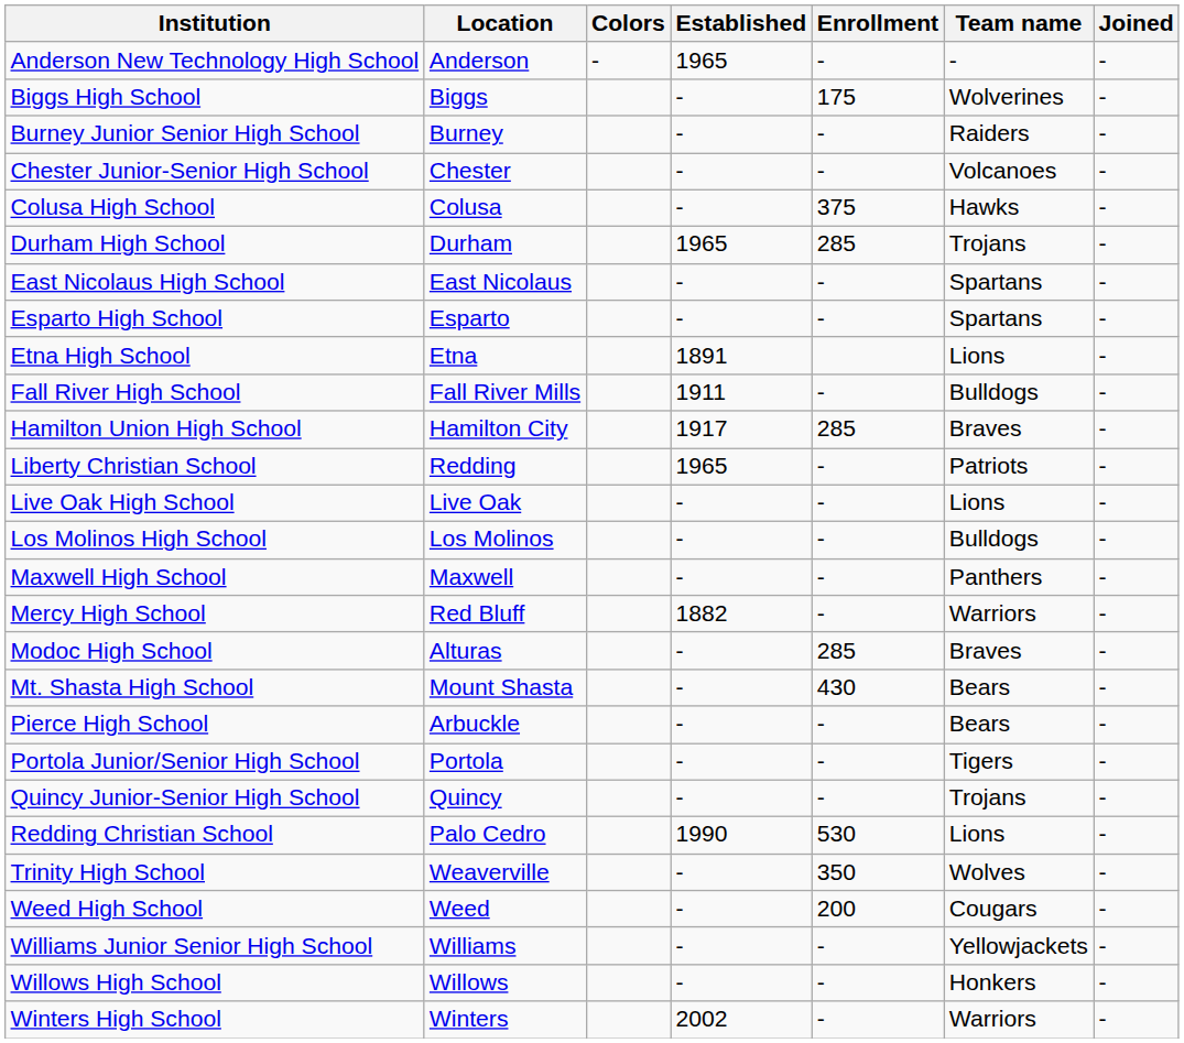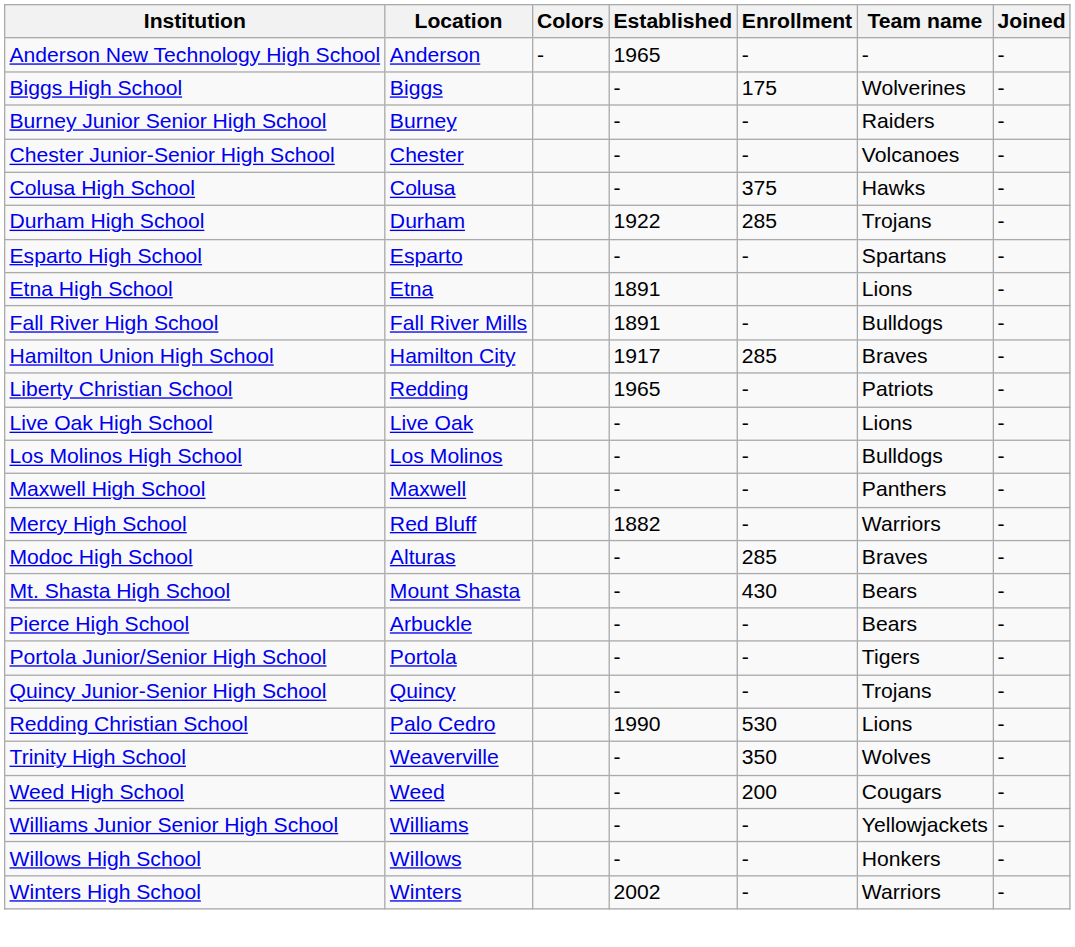 <table class="wikitable">
 <tr>
 <th>Institution</th>
 <th>Location</th>
 <th>Colors</th>
 <th>Established</th>
 <th>Enrollment</th>
 <th>Team name</th>
 <th>Joined</th>
 </tr>
 <tr>
 <td><a href='#'>Anderson New Technology High School</a></td>
 <td><a href='#'>Anderson</a></td>
 <td>-</td>
 <td>1965</td>
 <td>-</td>
 <td>-</td>
 <td>-</td>
 </tr>
 <tr>
 <td><a href='#'>Biggs High School</a></td>
 <td><a href='#'>Biggs</a></td>
 <td></td>
 <td>-</td>
 <td>175</td>
 <td>Wolverines</td>
 <td>-</td>
 </tr>
 <tr>
 <td><a href='#'>Burney Junior Senior High School</a></td>
 <td><a href='#'>Burney</a></td>
 <td></td>
 <td>-</td>
 <td>-</td>
 <td>Raiders</td>
 <td>-</td>
 </tr>
 <tr>
 <td><a href='#'>Chester Junior-Senior High School</a></td>
 <td><a href='#'>Chester</a></td>
 <td></td>
 <td>-</td>
 <td>-</td>
 <td>Volcanoes</td>
 <td>-</td>
 </tr>
 <tr>
 <td><a href='#'>Colusa High School</a></td>
 <td><a href='#'>Colusa</a></td>
 <td></td>
 <td>-</td>
 <td>375</td>
 <td>Hawks</td>
 <td>-</td>
 </tr>
 <tr>
 <td><a href='#'>Durham High School</a></td>
 <td><a href='#'>Durham</a></td>
 <td></td>
-<td>1965</td>
+<td>1922</td>
 <td>285</td>
 <td>Trojans</td>
-<td>-</td>
-</tr>
-<tr>
-<td><a href='#'>East Nicolaus High School</a></td>
-<td><a href='#'>East Nicolaus</a></td>
-<td></td>
-<td>-</td>
-<td>-</td>
-<td>Spartans</td>
 <td>-</td>
 </tr>
 <tr>
 <td><a href='#'>Esparto High School</a></td>
 <td><a href='#'>Esparto</a></td>
 <td></td>
 <td>-</td>
 <td>-</td>
 <td>Spartans</td>
 <td>-</td>
 </tr>
 <tr>
 <td><a href='#'>Etna High School</a></td>
 <td><a href='#'>Etna</a></td>
 <td></td>
 <td>1891</td>
 <td></td>
 <td>Lions</td>
 <td>-</td>
 </tr>
 <tr>
 <td><a href='#'>Fall River High School</a></td>
 <td><a href='#'>Fall River Mills</a></td>
 <td></td>
-<td>1911</td>
+<td>1891</td>
 <td>-</td>
 <td>Bulldogs</td>
 <td>-</td>
 </tr>
 <tr>
 <td><a href='#'>Hamilton Union High School</a></td>
 <td><a href='#'>Hamilton City</a></td>
 <td></td>
 <td>1917</td>
 <td>285</td>
 <td>Braves</td>
 <td>-</td>
 </tr>
 <tr>
 <td><a href='#'>Liberty Christian School</a></td>
 <td><a href='#'>Redding</a></td>
 <td></td>
 <td>1965</td>
 <td>-</td>
 <td>Patriots</td>
 <td>-</td>
 </tr>
 <tr>
 <td><a href='#'>Live Oak High School</a></td>
 <td><a href='#'>Live Oak</a></td>
 <td></td>
 <td>-</td>
 <td>-</td>
 <td>Lions</td>
 <td>-</td>
 </tr>
 <tr>
 <td><a href='#'>Los Molinos High School</a></td>
 <td><a href='#'>Los Molinos</a></td>
 <td></td>
 <td>-</td>
 <td>-</td>
 <td>Bulldogs</td>
 <td>-</td>
 </tr>
 <tr>
 <td><a href='#'>Maxwell High School</a></td>
 <td><a href='#'>Maxwell</a></td>
 <td></td>
 <td>-</td>
 <td>-</td>
 <td>Panthers</td>
 <td>-</td>
 </tr>
 <tr>
 <td><a href='#'>Mercy High School</a></td>
 <td><a href='#'>Red Bluff</a></td>
 <td></td>
 <td>1882</td>
 <td>-</td>
 <td>Warriors</td>
 <td>-</td>
 </tr>
 <tr>
 <td><a href='#'>Modoc High School</a></td>
 <td><a href='#'>Alturas</a></td>
 <td></td>
 <td>-</td>
 <td>285</td>
 <td>Braves</td>
 <td>-</td>
 </tr>
 <tr>
 <td><a href='#'>Mt. Shasta High School</a></td>
 <td><a href='#'>Mount Shasta</a></td>
 <td></td>
 <td>-</td>
 <td>430</td>
 <td>Bears</td>
 <td>-</td>
 </tr>
 <tr>
 <td><a href='#'>Pierce High School</a></td>
 <td><a href='#'>Arbuckle</a></td>
 <td></td>
 <td>-</td>
 <td>-</td>
 <td>Bears</td>
 <td>-</td>
 </tr>
 <tr>
 <td><a href='#'>Portola Junior/Senior High School</a></td>
 <td><a href='#'>Portola</a></td>
 <td></td>
 <td>-</td>
 <td>-</td>
 <td>Tigers</td>
 <td>-</td>
 </tr>
 <tr>
 <td><a href='#'>Quincy Junior-Senior High School</a></td>
 <td><a href='#'>Quincy</a></td>
 <td></td>
 <td>-</td>
 <td>-</td>
 <td>Trojans</td>
 <td>-</td>
 </tr>
 <tr>
 <td><a href='#'>Redding Christian School</a></td>
 <td><a href='#'>Palo Cedro</a></td>
 <td></td>
 <td>1990</td>
 <td>530</td>
 <td>Lions</td>
 <td>-</td>
 </tr>
 <tr>
 <td><a href='#'>Trinity High School</a></td>
 <td><a href='#'>Weaverville</a></td>
 <td></td>
 <td>-</td>
 <td>350</td>
 <td>Wolves</td>
 <td>-</td>
 </tr>
 <tr>
 <td><a href='#'>Weed High School</a></td>
 <td><a href='#'>Weed</a></td>
 <td></td>
 <td>-</td>
 <td>200</td>
 <td>Cougars</td>
 <td>-</td>
 </tr>
 <tr>
 <td><a href='#'>Williams Junior Senior High School</a></td>
 <td><a href='#'>Williams</a></td>
 <td></td>
 <td>-</td>
 <td>-</td>
 <td>Yellowjackets</td>
 <td>-</td>
 </tr>
 <tr>
 <td><a href='#'>Willows High School</a></td>
 <td><a href='#'>Willows</a></td>
 <td></td>
 <td>-</td>
 <td>-</td>
 <td>Honkers</td>
 <td>-</td>
 </tr>
 <tr>
 <td><a href='#'>Winters High School</a></td>
 <td><a href='#'>Winters</a></td>
 <td></td>
 <td>2002</td>
 <td>-</td>
 <td>Warriors</td>
 <td>-</td>
 </tr>
 </table>
